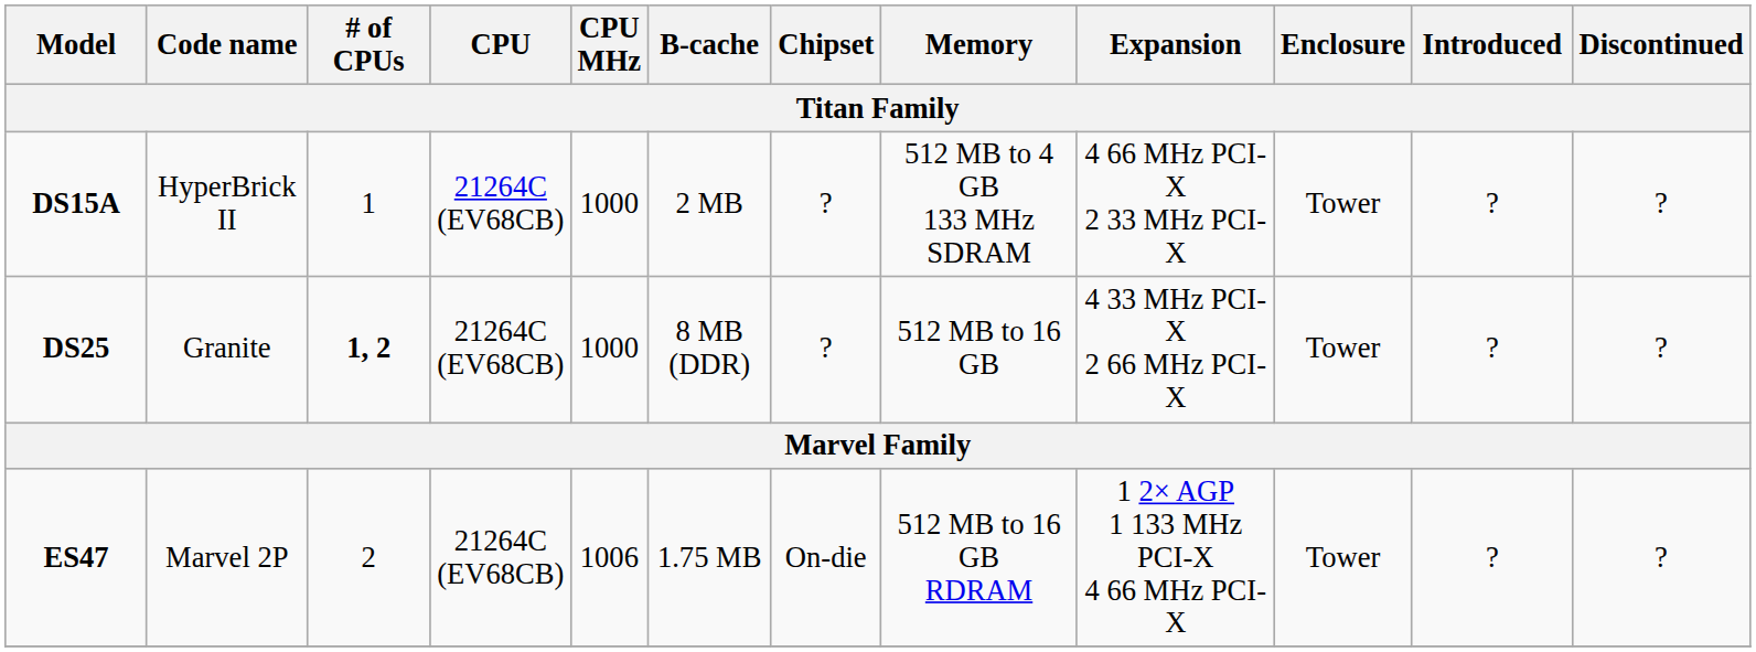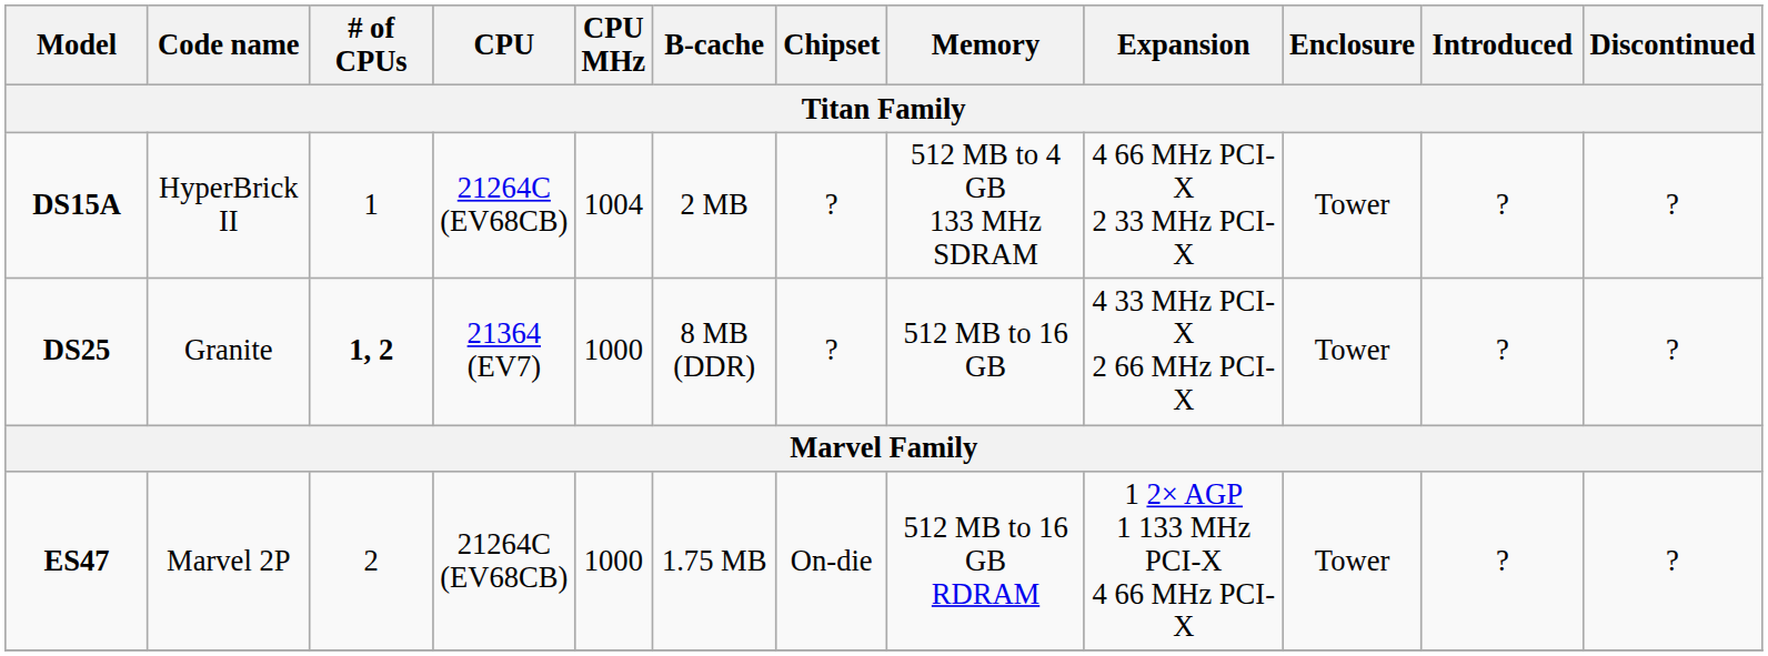 <table class="wikitable" style="text-align: center;">
 <tr>
 <th width="70">Model</th>
 <th width="80">Code name</th>
 <th width="60"># of<br>CPUs</th>
 <th width="60">CPU</th>
 <th width="30">CPU<br>MHz</th>
 <th width="60">B-cache</th>
 <th width="50">Chipset</th>
 <th width="100">Memory</th>
 <th width="100">Expansion</th>
 <th width="50">Enclosure</th>
 <th width="80">Introduced</th>
 <th width="80">Discontinued</th>
 </tr>
 <tr>
 <th colspan="12"><strong>Titan Family</strong></th>
 </tr>
 <tr>
 <td><strong>DS15A</strong></td>
 <td>HyperBrick II</td>
 <td>1</td>
 <td><a href='#'>21264C</a><br>(EV68CB)</td>
-<td>1000</td>
+<td>1004</td>
 <td>2 MB</td>
 <td>?</td>
 <td>512 MB to 4 GB<br>133 MHz SDRAM</td>
 <td>4 66 MHz PCI-X<br>2 33 MHz PCI-X</td>
 <td>Tower</td>
 <td>?</td>
 <td>?</td>
 </tr>
 <tr>
 <td><strong>DS25</strong></td>
 <td>Granite</td>
 <td><strong>1, 2</strong></td>
-<td>21264C<br>(EV68CB)</td>
+<td><a href='#'>21364</a><br>(EV7)</td>
 <td>1000</td>
 <td>8 MB<br>(DDR)</td>
 <td>?</td>
 <td>512 MB to 16 GB</td>
 <td>4 33 MHz PCI-X<br>2 66 MHz PCI-X</td>
 <td>Tower</td>
 <td>?</td>
 <td>?</td>
 </tr>
 <tr>
 <th colspan="12"><strong>Marvel Family</strong></th>
 </tr>
 <tr>
 <td><strong>ES47</strong></td>
 <td>Marvel 2P</td>
 <td>2</td>
 <td>21264C<br>(EV68CB)</td>
-<td>1006</td>
+<td>1000</td>
 <td>1.75 MB</td>
 <td>On-die</td>
 <td>512 MB to 16 GB<br><a href='#'>RDRAM</a></td>
 <td>1 <a href='#'>2× AGP</a><br>1 133 MHz PCI-X<br>4 66 MHz PCI-X</td>
 <td>Tower</td>
 <td>?</td>
 <td>?</td>
 </tr>
 <tr>
 </tr>
 </table>
